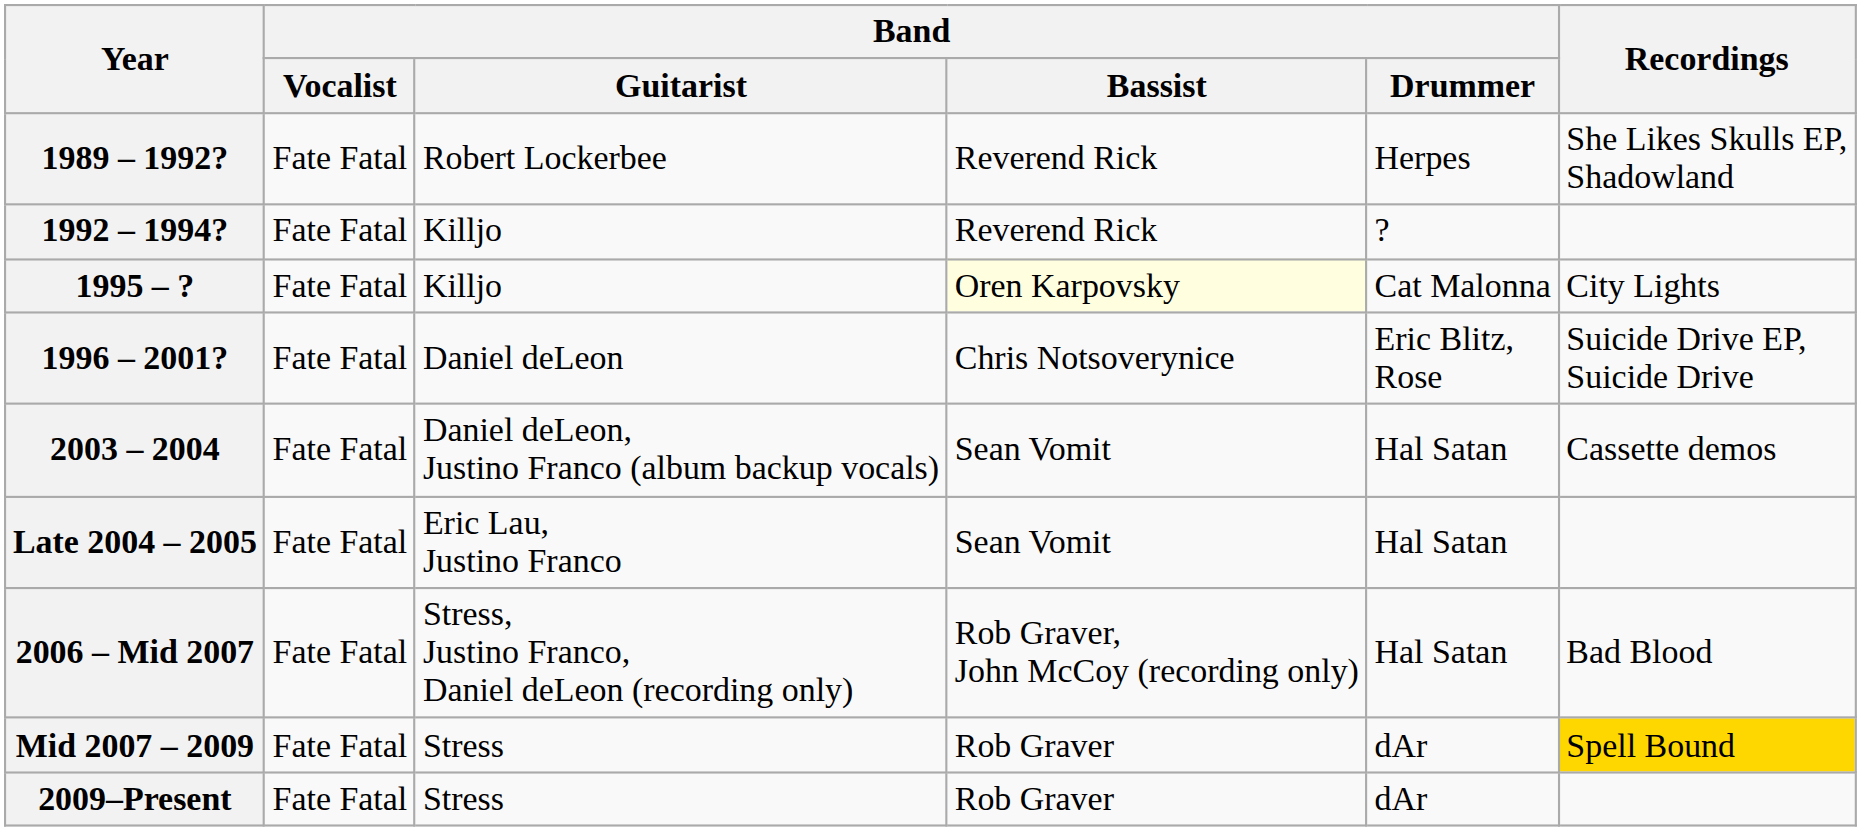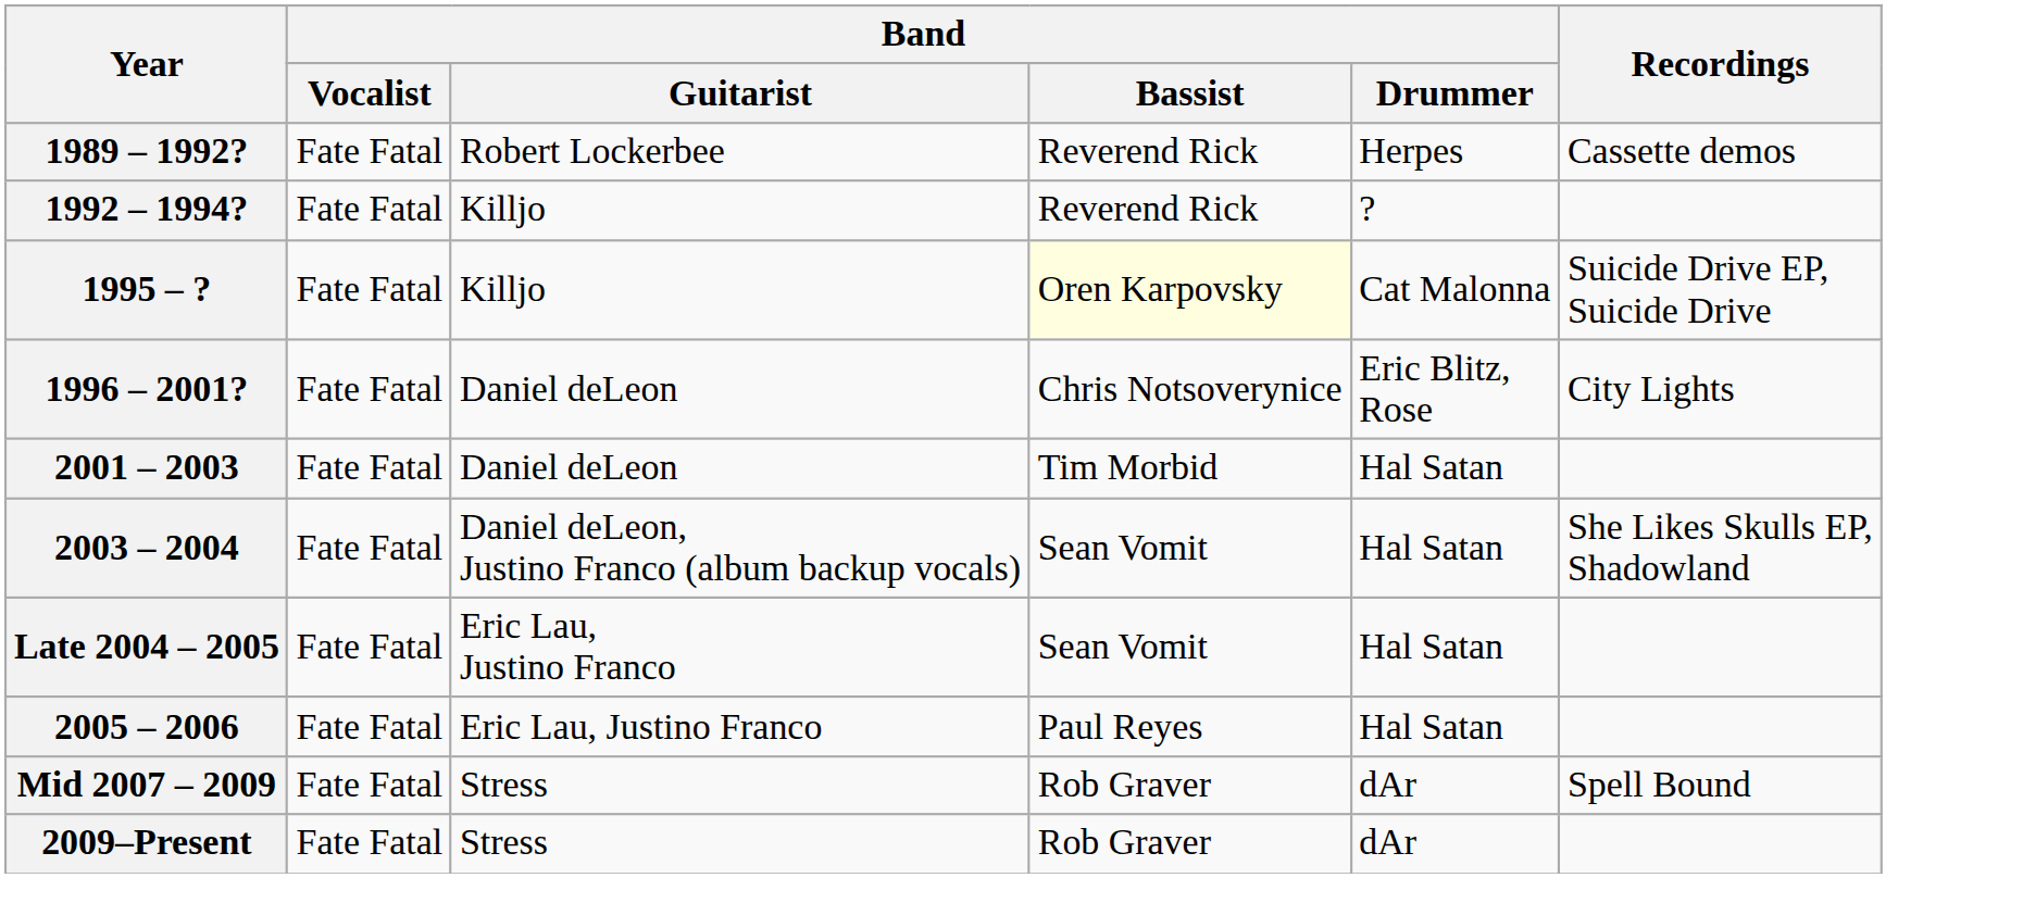 <table class="wikitable">
 <tr>
 <th rowspan=2>Year</th>
 <th colspan=4>Band</th>
 <th rowspan=2>Recordings</th>
 </tr>
 <tr>
 <th>Vocalist</th>
 <th>Guitarist</th>
 <th>Bassist</th>
 <th>Drummer</th>
 </tr>
 <tr>
 <th>1989 – 1992?</th>
 <td>Fate Fatal</td>
 <td>Robert Lockerbee</td>
 <td>Reverend Rick</td>
 <td>Herpes</td>
-<td>She Likes Skulls EP,<br>Shadowland</td>
+<td>Cassette demos</td>
 </tr>
 <tr>
 <th>1992 – 1994?</th>
 <td>Fate Fatal</td>
 <td>Killjo</td>
 <td>Reverend Rick</td>
 <td>?</td>
 <td></td>
 </tr>
 <tr>
 <th>1995 – ?</th>
 <td>Fate Fatal</td>
 <td>Killjo</td>
 <td style="background: lightyellow;">Oren Karpovsky</td>
 <td>Cat Malonna</td>
-<td>City Lights</td>
+<td>Suicide Drive EP,<br>Suicide Drive</td>
 </tr>
 <tr>
 <th>1996 – 2001?</th>
 <td>Fate Fatal</td>
 <td>Daniel deLeon</td>
 <td>Chris Notsoverynice</td>
 <td>Eric Blitz,<br>Rose</td>
-<td>Suicide Drive EP,<br>Suicide Drive</td>
+<td>City Lights</td>
+</tr>
+<tr>
+<th>2001 – 2003</th>
+<td>Fate Fatal</td>
+<td>Daniel deLeon</td>
+<td>Tim Morbid</td>
+<td>Hal Satan</td>
+<td></td>
 </tr>
 <tr>
 <th>2003 – 2004</th>
 <td>Fate Fatal</td>
 <td>Daniel deLeon,<br>Justino Franco (album backup vocals)</td>
 <td>Sean Vomit</td>
 <td>Hal Satan</td>
-<td>Cassette demos</td>
+<td>She Likes Skulls EP,<br>Shadowland</td>
 </tr>
 <tr>
 <th>Late 2004 – 2005</th>
 <td>Fate Fatal</td>
 <td>Eric Lau,<br>Justino Franco</td>
 <td>Sean Vomit</td>
 <td>Hal Satan</td>
 <td></td>
 </tr>
 <tr>
-<th>2006 – Mid 2007</th>
+<th>2005 – 2006</th>
 <td>Fate Fatal</td>
-<td>Stress,<br>Justino Franco,<br>Daniel deLeon (recording only)</td>
-<td>Rob Graver,<br>John McCoy (recording only)</td>
+<td>Eric Lau, Justino Franco</td>
+<td>Paul Reyes</td>
 <td>Hal Satan</td>
-<td>Bad Blood</td>
+<td></td>
 </tr>
 <tr>
 <th>Mid 2007 – 2009</th>
 <td>Fate Fatal</td>
 <td>Stress</td>
 <td>Rob Graver</td>
 <td>dAr</td>
-<td style="background: gold;">Spell Bound</td>
+<td>Spell Bound</td>
 </tr>
 <tr>
 <th>2009–Present</th>
 <td>Fate Fatal</td>
 <td>Stress</td>
 <td>Rob Graver</td>
 <td>dAr</td>
 </tr>
 </table>
